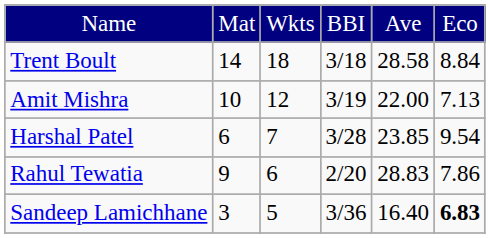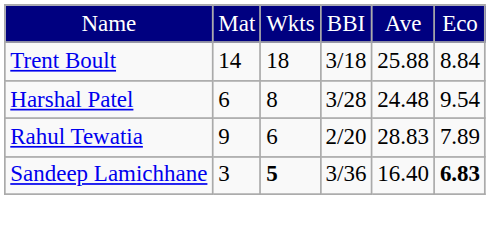 <table class="wikitable"  style="font-size:85%;">
 <tr>
 <td style="background: navy; color:white; text-align:center">Name</td>
 <td style="background: navy; color:white; text-align:center">Mat</td>
 <td style="background: navy; color:white; text-align:center">Wkts</td>
 <td style="background: navy; color:white; text-align:center">BBI</td>
 <td style="background: navy; color:white; text-align:center">Ave</td>
 <td style="background: navy; color:white; text-align:center">Eco</td>
 </tr>
 <tr>
 <td><a href='#'>Trent Boult</a></td>
 <td>14</td>
 <td>18</td>
 <td>3/18</td>
-<td>28.58</td>
+<td>25.88</td>
 <td>8.84</td>
-</tr>
-<tr>
-<td><a href='#'>Amit Mishra</a></td>
-<td>10</td>
-<td>12</td>
-<td>3/19</td>
-<td>22.00</td>
-<td>7.13</td>
 </tr>
 <tr>
 <td><a href='#'>Harshal Patel</a></td>
 <td>6</td>
-<td>7</td>
+<td>8</td>
 <td>3/28</td>
-<td>23.85</td>
+<td>24.48</td>
 <td>9.54</td>
 </tr>
 <tr>
 <td><a href='#'>Rahul Tewatia</a></td>
 <td>9</td>
 <td>6</td>
 <td>2/20</td>
 <td>28.83</td>
-<td>7.86</td>
+<td>7.89</td>
 </tr>
 <tr>
 <td><a href='#'>Sandeep Lamichhane</a></td>
 <td>3</td>
-<td>5</td>
+<td><strong>5</strong></td>
 <td>3/36</td>
 <td>16.40</td>
 <td><strong>6.83</strong></td>
 </tr>
 </table>
